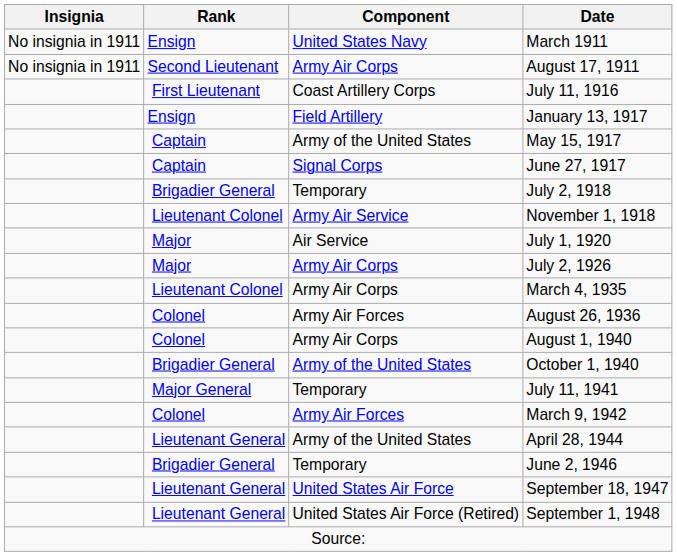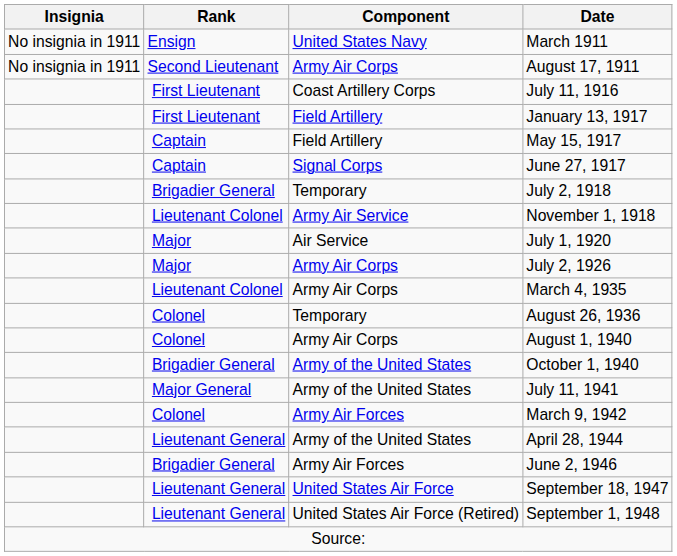 <table class="wikitable">
 <tr>
 <th>Insignia</th>
 <th>Rank</th>
 <th>Component</th>
 <th>Date</th>
 </tr>
 <tr>
 <td> No insignia in 1911</td>
 <td><a href='#'>Ensign</a></td>
 <td><a href='#'>United States Navy</a></td>
 <td>March 1911</td>
 </tr>
 <tr>
 <td> No insignia in 1911</td>
 <td><a href='#'>Second Lieutenant</a></td>
 <td><a href='#'>Army Air Corps</a></td>
 <td>August 17, 1911</td>
 </tr>
 <tr>
 <td></td>
 <td> <a href='#'>First Lieutenant</a></td>
 <td>Coast Artillery Corps</td>
 <td>July 11, 1916</td>
 </tr>
 <tr>
 <td></td>
-<td><a href='#'>Ensign</a></td>
+<td> <a href='#'>First Lieutenant</a></td>
 <td><a href='#'>Field Artillery</a></td>
 <td>January 13, 1917</td>
 </tr>
 <tr>
 <td></td>
 <td> <a href='#'>Captain</a></td>
-<td>Army of the United States</td>
+<td>Field Artillery</td>
 <td>May 15, 1917</td>
 </tr>
 <tr>
 <td></td>
 <td> <a href='#'>Captain</a></td>
 <td><a href='#'>Signal Corps</a></td>
 <td>June 27, 1917</td>
 </tr>
 <tr>
 <td></td>
 <td> <a href='#'>Brigadier General</a></td>
 <td>Temporary</td>
 <td>July 2, 1918</td>
 </tr>
 <tr>
 <td></td>
 <td> <a href='#'>Lieutenant Colonel</a></td>
 <td><a href='#'>Army Air Service</a></td>
 <td>November 1, 1918</td>
 </tr>
 <tr>
 <td></td>
 <td> <a href='#'>Major</a></td>
 <td>Air Service</td>
 <td>July 1, 1920</td>
 </tr>
 <tr>
 <td></td>
 <td> <a href='#'>Major</a></td>
 <td><a href='#'>Army Air Corps</a></td>
 <td>July 2, 1926</td>
 </tr>
 <tr>
 <td></td>
 <td> <a href='#'>Lieutenant Colonel</a></td>
 <td>Army Air Corps</td>
 <td>March 4, 1935</td>
 </tr>
 <tr>
 <td></td>
 <td> <a href='#'>Colonel</a></td>
-<td>Army Air Forces</td>
+<td>Temporary</td>
 <td>August 26, 1936</td>
 </tr>
 <tr>
 <td></td>
 <td> <a href='#'>Colonel</a></td>
 <td>Army Air Corps</td>
 <td>August 1, 1940</td>
 </tr>
 <tr>
 <td></td>
 <td> <a href='#'>Brigadier General</a></td>
 <td><a href='#'>Army of the United States</a></td>
 <td>October 1, 1940</td>
 </tr>
 <tr>
 <td></td>
 <td> <a href='#'>Major General</a></td>
-<td>Temporary</td>
+<td>Army of the United States</td>
 <td>July 11, 1941</td>
 </tr>
 <tr>
 <td></td>
 <td> <a href='#'>Colonel</a></td>
 <td><a href='#'>Army Air Forces</a></td>
 <td>March 9, 1942</td>
 </tr>
 <tr>
 <td></td>
 <td> <a href='#'>Lieutenant General</a></td>
 <td>Army of the United States</td>
 <td>April 28, 1944</td>
 </tr>
 <tr>
 <td></td>
 <td> <a href='#'>Brigadier General</a></td>
-<td>Temporary</td>
+<td>Army Air Forces</td>
 <td>June 2, 1946</td>
 </tr>
 <tr>
 <td></td>
 <td> <a href='#'>Lieutenant General</a></td>
 <td><a href='#'>United States Air Force</a></td>
 <td>September 18, 1947</td>
 </tr>
 <tr>
 <td></td>
 <td> <a href='#'>Lieutenant General</a></td>
 <td>United States Air Force (Retired)</td>
 <td>September 1, 1948</td>
 </tr>
 <tr>
 <td colspan=4 style="text-align: center;">Source:</td>
 </tr>
 </table>
